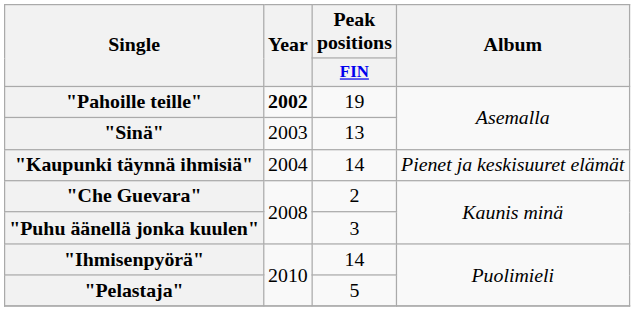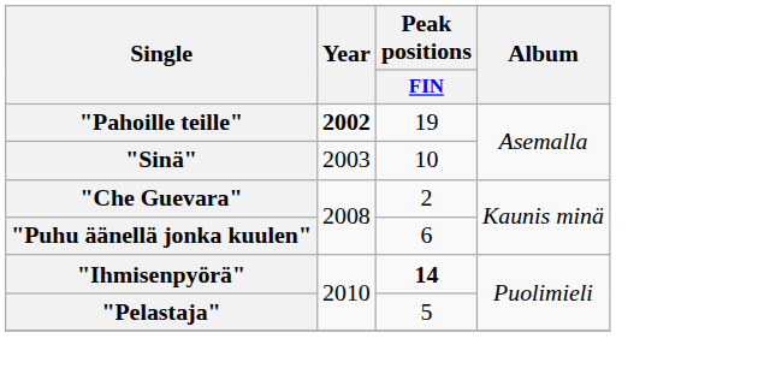 <table class="wikitable plainrowheaders" style="text-align:center;">
 <tr>
 <th rowspan="2">Single</th>
 <th rowspan="2">Year</th>
 <th colspan="1">Peak <br>positions</th>
 <th rowspan="2">Album</th>
 </tr>
 <tr>
 <th style="width;font-size:85%"><a href='#'>FIN</a> <br></th>
 </tr>
 <tr>
 <th scope="row">"Pahoille teille"</th>
 <td rowspan="1"><strong>2002</strong></td>
 <td>19</td>
 <td rowspan=2><em>Asemalla</em></td>
 </tr>
 <tr>
 <th scope="row">"Sinä"</th>
 <td rowspan="1">2003</td>
-<td>13</td>
-</tr>
-<tr>
-<th scope="row">"Kaupunki täynnä ihmisiä"</th>
-<td rowspan="1">2004</td>
-<td>14</td>
-<td rowspan=1><em>Pienet ja keskisuuret elämät</em></td>
+<td>10</td>
 </tr>
 <tr>
 <th scope="row">"Che Guevara"</th>
 <td rowspan="2">2008</td>
 <td>2</td>
 <td rowspan=2><em>Kaunis minä</em></td>
 </tr>
 <tr>
 <th scope="row">"Puhu äänellä jonka kuulen"</th>
-<td>3</td>
+<td>6</td>
 </tr>
 <tr>
 <th scope="row">"Ihmisenpyörä"</th>
 <td rowspan="2">2010</td>
-<td>14</td>
+<td><strong>14</strong></td>
 <td rowspan=2><em>Puolimieli</em></td>
 </tr>
 <tr>
 <th scope="row">"Pelastaja"</th>
 <td>5</td>
 </tr>
 <tr>
 </tr>
 </table>
